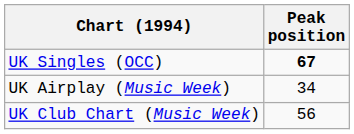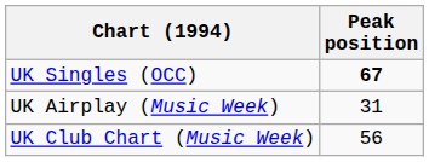 <table class="wikitable sortable">
 <tr>
 <th>Chart (1994)</th>
 <th>Peak<br>position</th>
 </tr>
 <tr>
 <td><a href='#'>UK Singles</a> (<a href='#'>OCC</a>)</td>
 <td style="text-align:center;"><strong>67</strong></td>
 </tr>
 <tr>
 <td>UK Airplay (<em><a href='#'>Music Week</a></em>)</td>
-<td style="text-align:center;">34</td>
+<td style="text-align:center;">31</td>
 </tr>
 <tr>
 <td><a href='#'>UK Club Chart</a> (<em><a href='#'>Music Week</a></em>)</td>
 <td style="text-align:center;">56</td>
 </tr>
 </table>
